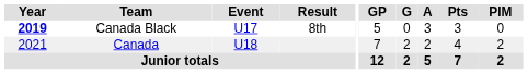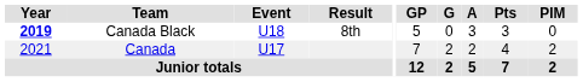 <table border="0" cellpadding="1" cellspacing="0" ID="Table3" style="text-align:center; width:40em">
 <tr bgcolor="#e0e0e0">
 <th>Year</th>
 <th>Team</th>
 <th>Event</th>
 <th>Result</th>
 <th rowspan="102" bgcolor="#ffffff"></th>
 <th>GP</th>
 <th>G</th>
 <th>A</th>
 <th>Pts</th>
 <th>PIM</th>
 </tr>
 <tr>
 <td><strong><a href='#'>2019</a></strong></td>
 <td>Canada Black</td>
-<td><a href='#'>U17</a></td>
+<td><a href='#'>U18</a></td>
 <td>8th</td>
 <td>5</td>
 <td>0</td>
 <td>3</td>
 <td>3</td>
 <td>0</td>
 </tr>
 <tr bgcolor="#f0f0f0">
 <td><a href='#'>2021</a></td>
 <td><a href='#'>Canada</a></td>
-<td><a href='#'>U18</a></td>
+<td><a href='#'>U17</a></td>
 <td></td>
 <td>7</td>
 <td>2</td>
 <td>2</td>
 <td>4</td>
 <td>2</td>
 </tr>
 <tr bgcolor="#e0e0e0">
 <th colspan="4">Junior totals</th>
 <th>12</th>
 <th>2</th>
 <th>5</th>
 <th>7</th>
 <th>2</th>
 </tr>
 </table>
